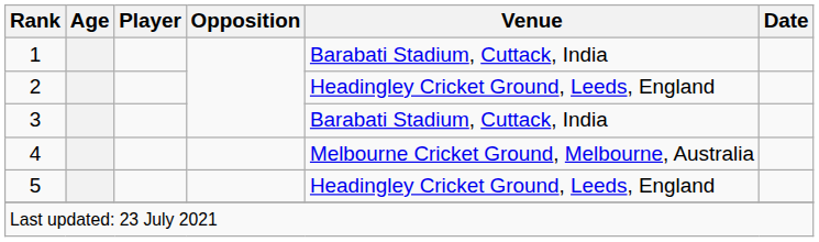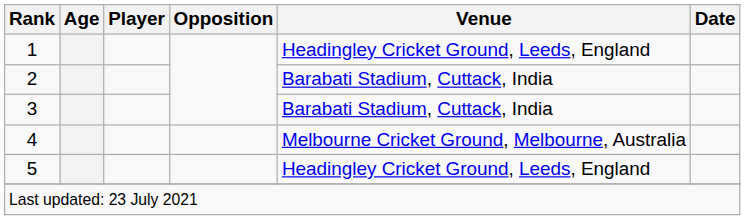 <table class="wikitable sortable">
 <tr>
 <th scope=col>Rank</th>
 <th scope=col>Age</th>
 <th scope=col>Player</th>
 <th scope=col>Opposition</th>
 <th scope=col>Venue</th>
 <th scope=col>Date</th>
 </tr>
 <tr>
 <td align=center>1</td>
 <th scope=row style=text-align:center;></th>
 <td></td>
 <td rowspan=3></td>
-<td><a href='#'>Barabati Stadium</a>, <a href='#'>Cuttack</a>, India</td>
+<td><a href='#'>Headingley Cricket Ground</a>, <a href='#'>Leeds</a>, England</td>
 <td></td>
 </tr>
 <tr>
 <td align=center>2</td>
 <th scope=row style=text-align:center;></th>
 <td></td>
-<td><a href='#'>Headingley Cricket Ground</a>, <a href='#'>Leeds</a>, England</td>
+<td><a href='#'>Barabati Stadium</a>, <a href='#'>Cuttack</a>, India</td>
 <td></td>
 </tr>
 <tr>
 <td align=center>3</td>
 <th scope=row style=text-align:center;></th>
 <td></td>
 <td><a href='#'>Barabati Stadium</a>, <a href='#'>Cuttack</a>, India</td>
 <td></td>
 </tr>
 <tr>
 <td align=center>4</td>
 <th scope=row style=text-align:center;></th>
 <td></td>
 <td></td>
 <td><a href='#'>Melbourne Cricket Ground</a>, <a href='#'>Melbourne</a>, Australia</td>
 <td></td>
 </tr>
 <tr>
 <td align=center>5</td>
 <th scope=row style=text-align:center;></th>
 <td></td>
 <td></td>
 <td><a href='#'>Headingley Cricket Ground</a>, <a href='#'>Leeds</a>, England</td>
 <td></td>
 </tr>
 <tr>
 </tr>
 <tr class=sortbottom>
 <td colspan=7><small>Last updated: 23 July 2021</small></td>
 </tr>
 </table>
